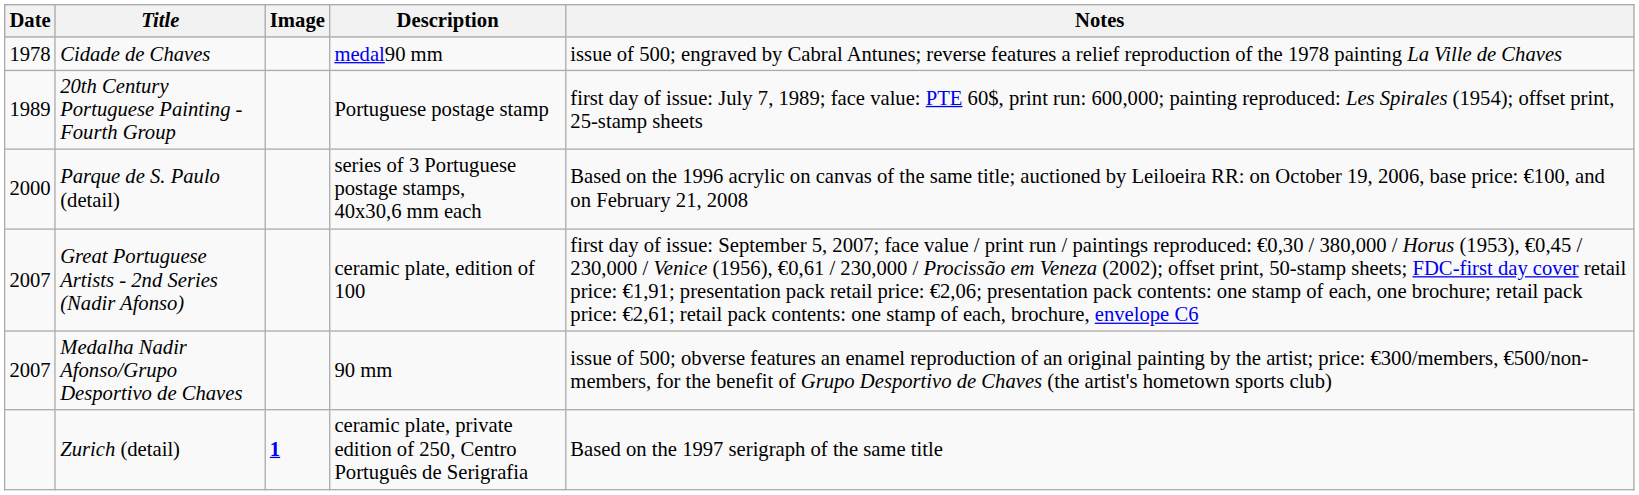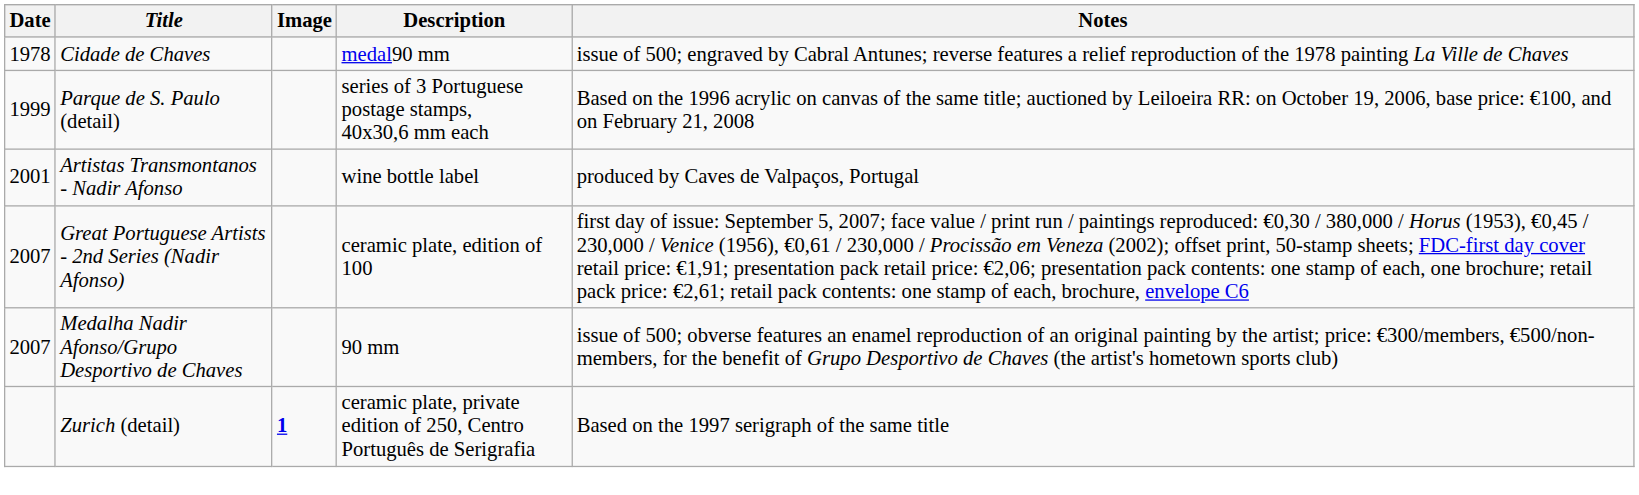 <table class="wikitable sortable" border="1" width=100%>
 <tr bgcolor="#CCCCCC">
 <th>Date</th>
 <th><em>Title</em></th>
 <th class="unsortable">Image</th>
 <th>Description</th>
 <th>Notes</th>
 </tr>
 <tr>
 <td>1978</td>
 <td><em>Cidade de Chaves</em></td>
 <td></td>
 <td><a href='#'>medal</a>90 mm</td>
 <td>issue of 500; engraved by Cabral Antunes; reverse features a relief reproduction of the 1978 painting <em>La Ville de Chaves</em></td>
 </tr>
 <tr>
-<td>1989</td>
-<td><em>20th Century Portuguese Painting - Fourth Group</em></td>
-<td></td>
-<td>Portuguese postage stamp</td>
-<td>first day of issue: July 7, 1989; face value: <a href='#'>PTE</a> 60$,  print run: 600,000; painting reproduced: <em>Les Spirales</em> (1954); offset print, 25-stamp sheets</td>
-</tr>
-<tr>
-<td>2000</td>
+<td>1999</td>
 <td><em>Parque de S. Paulo</em> (detail)</td>
 <td> </td>
 <td>series of 3 Portuguese postage stamps, 40x30,6 mm each</td>
 <td>Based on the 1996 acrylic on canvas of the same title; auctioned by Leiloeira RR: on October 19, 2006, base price: €100, and on February 21, 2008</td>
+</tr>
+<tr>
+<td>2001</td>
+<td><em>Artistas Transmontanos - Nadir Afonso</em></td>
+<td></td>
+<td>wine bottle label</td>
+<td>produced by Caves de Valpaços, Portugal</td>
 </tr>
 <tr>
 <td>2007</td>
 <td><em>Great Portuguese Artists - 2nd Series (Nadir Afonso)</em></td>
 <td>     </td>
 <td>ceramic plate, edition of 100</td>
 <td>first day of issue: September 5, 2007; face value / print run / paintings reproduced: €0,30 / 380,000 / <em>Horus</em> (1953), €0,45 / 230,000 / <em>Venice</em> (1956), €0,61 / 230,000 / <em>Procissão em Veneza</em> (2002); offset print, 50-stamp sheets; <a href='#'>FDC-first day cover</a> retail price: €1,91; presentation pack retail price: €2,06; presentation pack contents: one stamp of each, one brochure; retail pack price: €2,61; retail pack contents: one stamp of each, brochure, <a href='#'>envelope C6</a></td>
 </tr>
 <tr>
 <td>2007</td>
 <td><em>Medalha Nadir Afonso/Grupo Desportivo de Chaves</em></td>
 <td></td>
 <td>90 mm</td>
 <td>issue of 500; obverse features an enamel reproduction of an original painting by the artist; price: €300/members, €500/non-members, for the benefit of <em>Grupo Desportivo de Chaves</em> (the artist's hometown sports club)</td>
 </tr>
 <tr>
 <td></td>
 <td><em>Zurich</em> (detail)</td>
 <td><strong><a href='#'>1</a></strong></td>
 <td>ceramic plate, private edition of 250, Centro Português de Serigrafia</td>
 <td>Based on the 1997 serigraph of the same title</td>
 </tr>
 </table>
